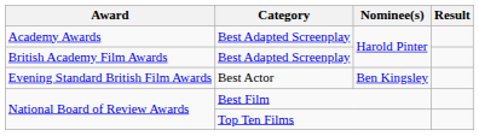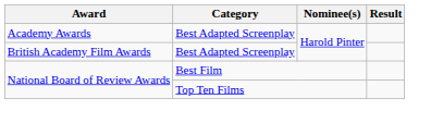 <table class="wikitable plainrowheaders">
 <tr>
 <th>Award</th>
 <th>Category</th>
 <th>Nominee(s)</th>
 <th>Result</th>
 </tr>
 <tr>
 <td><a href='#'>Academy Awards</a></td>
 <td><a href='#'>Best Adapted Screenplay</a></td>
 <td rowspan="2"><a href='#'>Harold Pinter</a></td>
 <td></td>
 </tr>
 <tr>
 <td><a href='#'>British Academy Film Awards</a></td>
 <td><a href='#'>Best Adapted Screenplay</a></td>
 <td></td>
 </tr>
 <tr>
-<td><a href='#'>Evening Standard British Film Awards</a></td>
-<td>Best Actor</td>
-<td><a href='#'>Ben Kingsley</a></td>
-<td></td>
-</tr>
-<tr>
 <td rowspan="2"><a href='#'>National Board of Review Awards</a></td>
 <td colspan="2"><a href='#'>Best Film</a></td>
 <td></td>
 </tr>
 <tr>
 <td colspan="2"><a href='#'>Top Ten Films</a></td>
 <td></td>
 </tr>
 </table>
